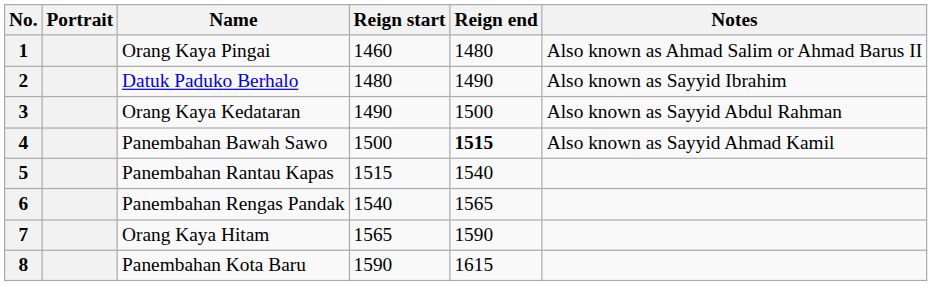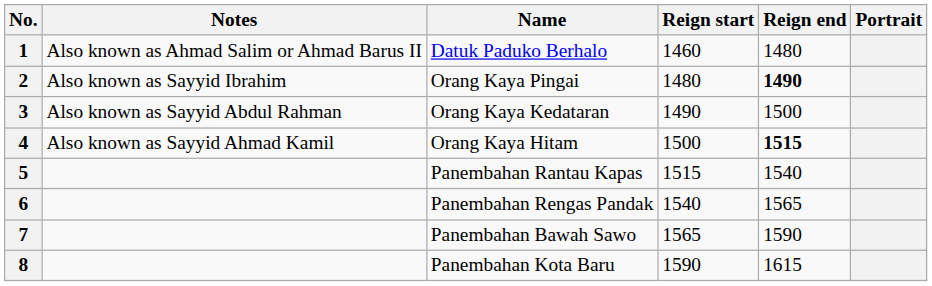 <table class="wikitable">
 <tr>
 <th>No.</th>
-<th>Portrait</th>
+<th><strong>Notes</strong></th>
 <th>Name</th>
 <th><strong>Reign start</strong></th>
 <th><strong>Reign end</strong></th>
-<th><strong>Notes</strong></th>
+<th>Portrait</th>
 </tr>
 <tr>
 <th>1</th>
-<th></th>
-<td>Orang Kaya Pingai</td>
+<td>Also known as Ahmad Salim or Ahmad Barus II</td>
+<td><a href='#'>Datuk Paduko Berhalo</a></td>
 <td>1460</td>
 <td>1480</td>
-<td>Also known as Ahmad Salim or Ahmad Barus II</td>
+<th></th>
 </tr>
 <tr>
 <th>2</th>
+<td>Also known as Sayyid Ibrahim</td>
+<td>Orang Kaya Pingai</td>
+<td>1480</td>
+<td><strong>1490</strong></td>
 <th></th>
-<td><a href='#'>Datuk Paduko Berhalo</a></td>
-<td>1480</td>
-<td>1490</td>
-<td>Also known as Sayyid Ibrahim</td>
 </tr>
 <tr>
 <th>3</th>
-<th></th>
+<td>Also known as Sayyid Abdul Rahman</td>
 <td>Orang Kaya Kedataran</td>
 <td>1490</td>
 <td>1500</td>
-<td>Also known as Sayyid Abdul Rahman</td>
+<th></th>
 </tr>
 <tr>
 <th>4</th>
-<th></th>
-<td>Panembahan Bawah Sawo</td>
+<td>Also known as Sayyid Ahmad Kamil</td>
+<td>Orang Kaya Hitam</td>
 <td>1500</td>
 <td><strong>1515</strong></td>
-<td>Also known as Sayyid Ahmad Kamil</td>
+<th></th>
 </tr>
 <tr>
 <th>5</th>
-<th></th>
+<td></td>
 <td>Panembahan Rantau Kapas</td>
 <td>1515</td>
 <td>1540</td>
-<td></td>
+<th></th>
 </tr>
 <tr>
 <th>6</th>
-<th></th>
+<td></td>
 <td>Panembahan Rengas Pandak</td>
 <td>1540</td>
 <td>1565</td>
-<td></td>
+<th></th>
 </tr>
 <tr>
 <th>7</th>
-<th></th>
-<td>Orang Kaya Hitam</td>
+<td></td>
+<td>Panembahan Bawah Sawo</td>
 <td>1565</td>
 <td>1590</td>
-<td></td>
+<th></th>
 </tr>
 <tr>
 <th>8</th>
-<th></th>
+<td></td>
 <td>Panembahan Kota Baru</td>
 <td>1590</td>
 <td>1615</td>
-<td></td>
+<th></th>
 </tr>
 </table>
